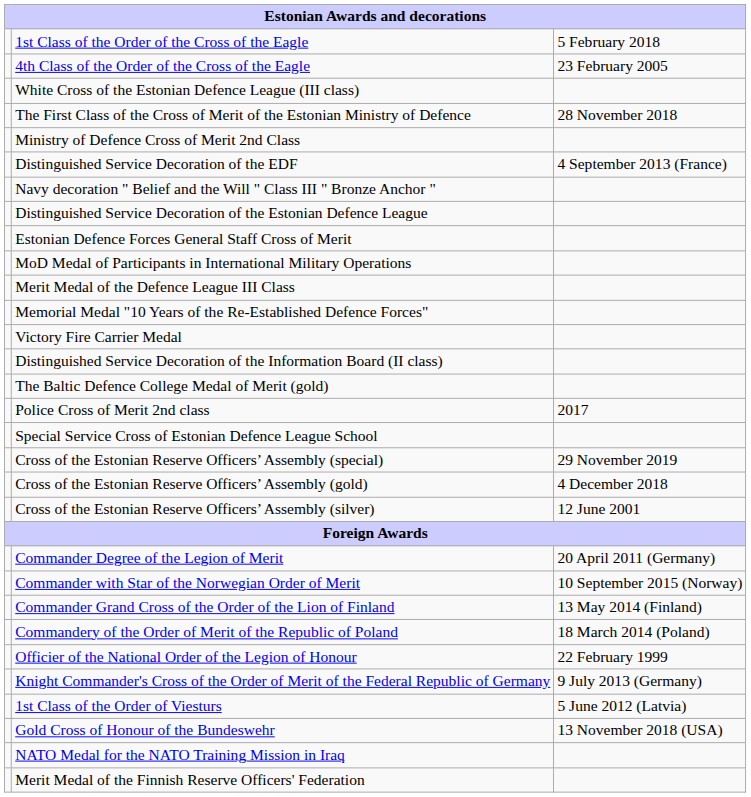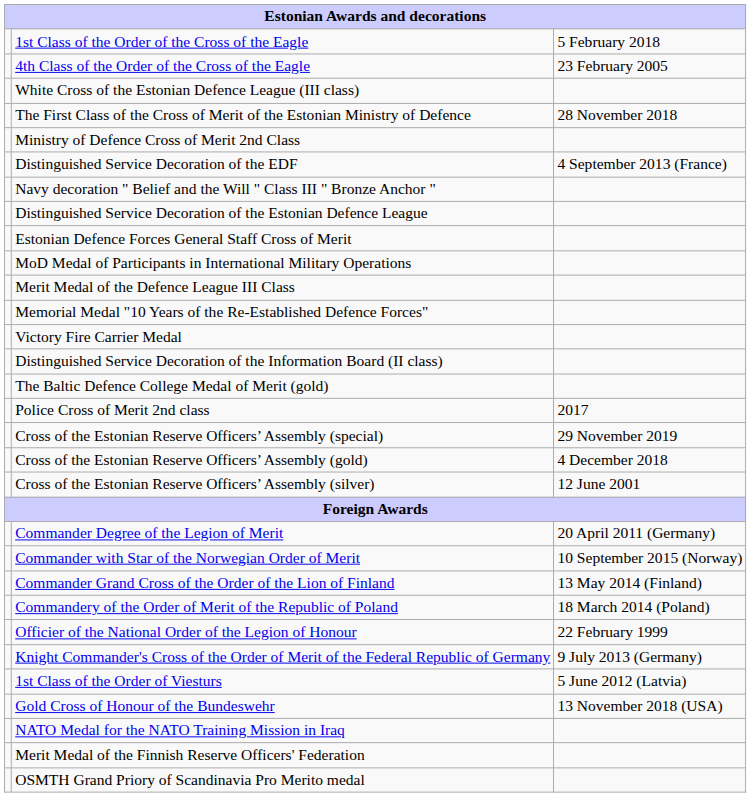 <table class="wikitable">
 <tr bgcolor = "#ccccff" align=center>
 <td colspan=3><strong>Estonian Awards and decorations</strong></td>
 </tr>
 <tr>
 <td></td>
 <td><a href='#'>1st Class of the Order of the Cross of the Eagle</a></td>
 <td>5 February 2018</td>
 </tr>
 <tr>
 <td></td>
 <td><a href='#'>4th Class of the Order of the Cross of the Eagle</a></td>
 <td>23 February 2005</td>
 </tr>
 <tr>
 <td></td>
 <td>White Cross of the Estonian Defence League (III class)</td>
 <td></td>
 </tr>
 <tr>
 <td></td>
 <td>The First Class of the Cross of Merit of the Estonian Ministry of Defence</td>
 <td>28 November 2018</td>
 </tr>
 <tr>
 <td></td>
 <td>Ministry of Defence Cross of Merit 2nd Class</td>
 <td></td>
 </tr>
 <tr>
 <td></td>
 <td>Distinguished Service Decoration of the EDF</td>
 <td>4 September 2013 (France)</td>
 </tr>
 <tr>
 <td></td>
 <td>Navy decoration " Belief and the Will " Class III " Bronze Anchor "</td>
 <td></td>
 </tr>
 <tr>
 <td></td>
 <td>Distinguished Service Decoration of the Estonian Defence League</td>
 <td></td>
 </tr>
 <tr>
 <td></td>
 <td>Estonian Defence Forces General Staff Cross of Merit</td>
 <td></td>
 </tr>
 <tr>
 <td></td>
 <td>MoD Medal of Participants in International Military Operations</td>
 <td></td>
 </tr>
 <tr>
 <td></td>
 <td>Merit Medal of the Defence League III Class</td>
 <td></td>
 </tr>
 <tr>
 <td></td>
 <td>Memorial Medal "10 Years of the Re-Established Defence Forces"</td>
 <td></td>
 </tr>
 <tr>
 <td></td>
 <td>Victory Fire Carrier Medal</td>
 <td></td>
 </tr>
 <tr>
 <td></td>
 <td>Distinguished Service Decoration of the Information Board (II class)</td>
 <td></td>
 </tr>
 <tr>
 <td></td>
 <td>The Baltic Defence College Medal of Merit (gold)</td>
 <td></td>
 </tr>
 <tr>
 <td></td>
 <td>Police Cross of Merit 2nd class</td>
 <td>2017</td>
 </tr>
 <tr>
 <td></td>
-<td>Special Service Cross of Estonian Defence League School</td>
-<td></td>
-</tr>
-<tr>
-<td></td>
 <td>Cross of the Estonian Reserve Officers’ Assembly (special)</td>
 <td>29 November 2019</td>
 </tr>
 <tr>
 <td></td>
 <td>Cross of the Estonian Reserve Officers’ Assembly (gold)</td>
 <td>4 December 2018</td>
 </tr>
 <tr>
 <td></td>
 <td>Cross of the Estonian Reserve Officers’ Assembly (silver)</td>
 <td>12 June 2001</td>
 </tr>
 <tr bgcolor = "#ccccff" align=center>
 <td colspan=3><strong>Foreign Awards</strong></td>
 </tr>
 <tr>
 <td></td>
 <td><a href='#'>Commander Degree of the Legion of Merit</a></td>
 <td>20 April 2011 (Germany)</td>
 </tr>
 <tr>
 <td></td>
 <td><a href='#'>Commander with Star of the Norwegian Order of Merit</a></td>
 <td>10 September 2015 (Norway)</td>
 </tr>
 <tr>
 <td></td>
 <td><a href='#'>Commander Grand Cross of the Order of the Lion of Finland</a></td>
 <td>13 May 2014 (Finland)</td>
 </tr>
 <tr>
 <td></td>
 <td><a href='#'>Commandery of the Order of Merit of the Republic of Poland</a></td>
 <td>18 March 2014 (Poland)</td>
 </tr>
 <tr>
 <td></td>
 <td><a href='#'>Officier of the National Order of the Legion of Honour</a></td>
 <td>22 February 1999</td>
 </tr>
 <tr>
 <td></td>
 <td><a href='#'>Knight Commander's Cross of the Order of Merit of the Federal Republic of Germany</a></td>
 <td>9 July 2013 (Germany)</td>
 </tr>
 <tr>
 <td></td>
 <td><a href='#'>1st Class of the Order of Viesturs</a></td>
 <td>5 June 2012 (Latvia)</td>
 </tr>
 <tr>
 <td></td>
 <td><a href='#'>Gold Cross of Honour of the Bundeswehr</a></td>
 <td>13 November 2018 (USA)</td>
 </tr>
 <tr>
 <td></td>
 <td><a href='#'>NATO Medal for the NATO Training Mission in Iraq</a></td>
 <td></td>
 </tr>
 <tr>
 <td></td>
 <td>Merit Medal of the Finnish Reserve Officers' Federation</td>
 <td></td>
 </tr>
+<tr>
+<td></td>
+<td>OSMTH Grand Priory of Scandinavia Pro Merito medal</td>
+<td></td>
+</tr>
 </table>
